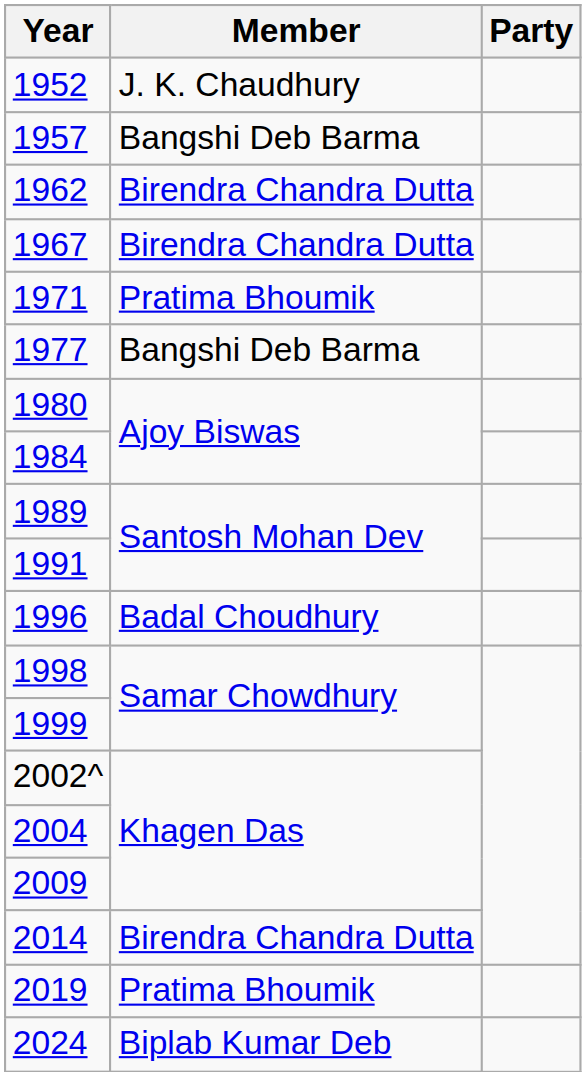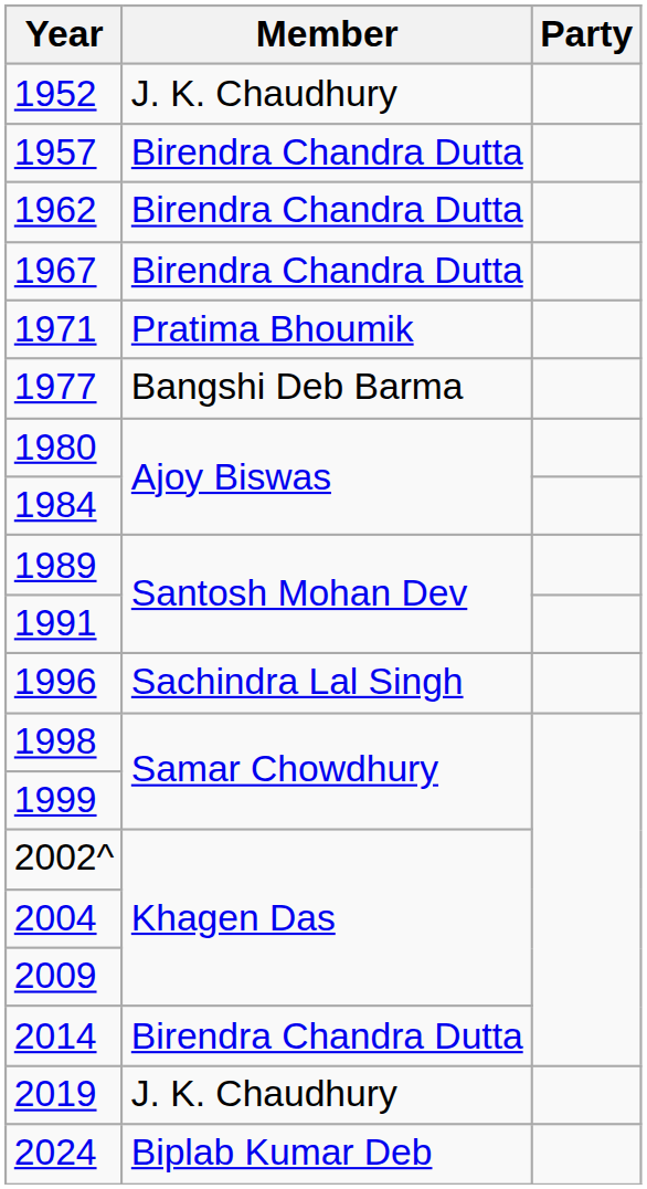 <table class="wikitable sortable">
 <tr>
 <th>Year</th>
 <th>Member</th>
 <th colspan="2">Party</th>
 </tr>
 <tr>
 <td><a href='#'>1952</a></td>
 <td>J. K. Chaudhury</td>
 <td></td>
 </tr>
 <tr>
 <td><a href='#'>1957</a></td>
-<td>Bangshi Deb Barma</td>
+<td><a href='#'>Birendra Chandra Dutta</a></td>
 <td></td>
 </tr>
 <tr>
 <td><a href='#'>1962</a></td>
 <td><a href='#'>Birendra Chandra Dutta</a></td>
 <td></td>
 </tr>
 <tr>
 <td><a href='#'>1967</a></td>
 <td><a href='#'>Birendra Chandra Dutta</a></td>
 <td></td>
 </tr>
 <tr>
 <td><a href='#'>1971</a></td>
 <td><a href='#'>Pratima Bhoumik</a></td>
 <td></td>
 </tr>
 <tr>
 <td><a href='#'>1977</a></td>
 <td>Bangshi Deb Barma</td>
 <td></td>
 </tr>
 <tr>
 <td><a href='#'>1980</a></td>
 <td rowspan="2"><a href='#'>Ajoy Biswas</a></td>
 <td></td>
 </tr>
 <tr>
 <td><a href='#'>1984</a></td>
 </tr>
 <tr>
 <td><a href='#'>1989</a></td>
 <td rowspan="2"><a href='#'>Santosh Mohan Dev</a></td>
 <td></td>
 </tr>
 <tr>
 <td><a href='#'>1991</a></td>
 </tr>
 <tr>
 <td><a href='#'>1996</a></td>
-<td><a href='#'>Badal Choudhury</a></td>
+<td><a href='#'>Sachindra Lal Singh</a></td>
 <td></td>
 </tr>
 <tr>
 <td><a href='#'>1998</a></td>
 <td rowspan="2"><a href='#'>Samar Chowdhury</a></td>
 </tr>
 <tr>
 <td><a href='#'>1999</a></td>
 </tr>
 <tr>
 <td>2002^</td>
 <td rowspan="3"><a href='#'>Khagen Das</a></td>
 </tr>
 <tr>
 <td><a href='#'>2004</a></td>
 </tr>
 <tr>
 <td><a href='#'>2009</a></td>
 </tr>
 <tr>
 <td><a href='#'>2014</a></td>
 <td><a href='#'>Birendra Chandra Dutta</a></td>
 </tr>
 <tr>
 <td><a href='#'>2019</a></td>
-<td><a href='#'>Pratima Bhoumik</a></td>
+<td>J. K. Chaudhury</td>
 <td></td>
 </tr>
 <tr>
 <td><a href='#'>2024</a></td>
 <td><a href='#'>Biplab Kumar Deb</a></td>
 </tr>
 <tr>
 </tr>
 </table>
